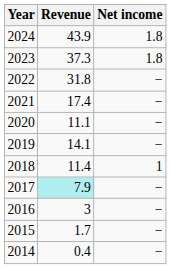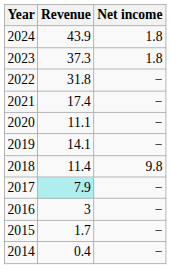 <table class="wikitable floatright" style="text-align: right;">
 <tr>
 <th>Year</th>
 <th>Revenue</th>
 <th>Net income</th>
 </tr>
 <tr>
 <td>2024</td>
 <td>43.9</td>
 <td>1.8</td>
 </tr>
 <tr>
 <td>2023</td>
 <td>37.3</td>
 <td>1.8</td>
 </tr>
 <tr>
 <td>2022</td>
 <td>31.8</td>
 <td>−</td>
 </tr>
 <tr>
 <td>2021</td>
 <td>17.4</td>
 <td>−</td>
 </tr>
 <tr>
 <td>2020</td>
 <td>11.1</td>
 <td>−</td>
 </tr>
 <tr>
 <td>2019</td>
 <td>14.1</td>
 <td>−</td>
 </tr>
 <tr>
 <td>2018</td>
 <td>11.4</td>
-<td>1</td>
+<td>9.8</td>
 </tr>
 <tr>
 <td>2017</td>
 <td style="background: paleturquoise;">7.9</td>
 <td>−</td>
 </tr>
 <tr>
 <td>2016</td>
 <td>3</td>
 <td>−</td>
 </tr>
 <tr>
 <td>2015</td>
 <td>1.7</td>
 <td>−</td>
 </tr>
 <tr>
 <td>2014</td>
 <td>0.4</td>
 <td>−</td>
 </tr>
 </table>
